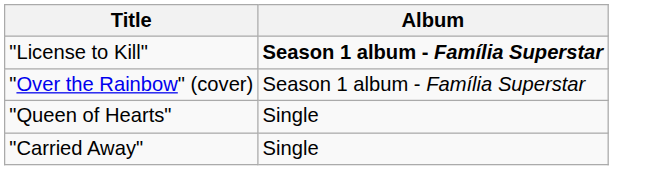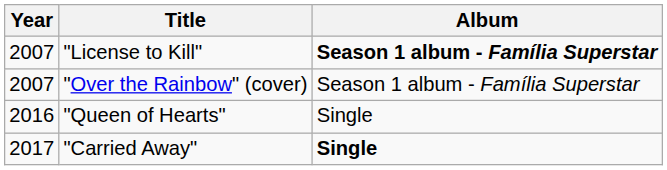 <table class="wikitable sortable">
 <tr>
+<th>Year</th>
 <th>Title</th>
 <th>Album</th>
 </tr>
 <tr>
+<td>2007</td>
 <td>"License to Kill"</td>
 <td><strong>Season 1 album - <em>Família Superstar</em></strong></td>
 </tr>
 <tr>
+<td>2007</td>
 <td>"<a href='#'>Over the Rainbow</a>" (cover)</td>
 <td>Season 1 album - <em>Família Superstar</em></td>
 </tr>
 <tr>
+<td>2016</td>
 <td>"Queen of Hearts"</td>
 <td>Single</td>
 </tr>
 <tr>
+<td>2017</td>
 <td>"Carried Away"</td>
-<td>Single</td>
+<td><strong>Single</strong></td>
 </tr>
 </table>
